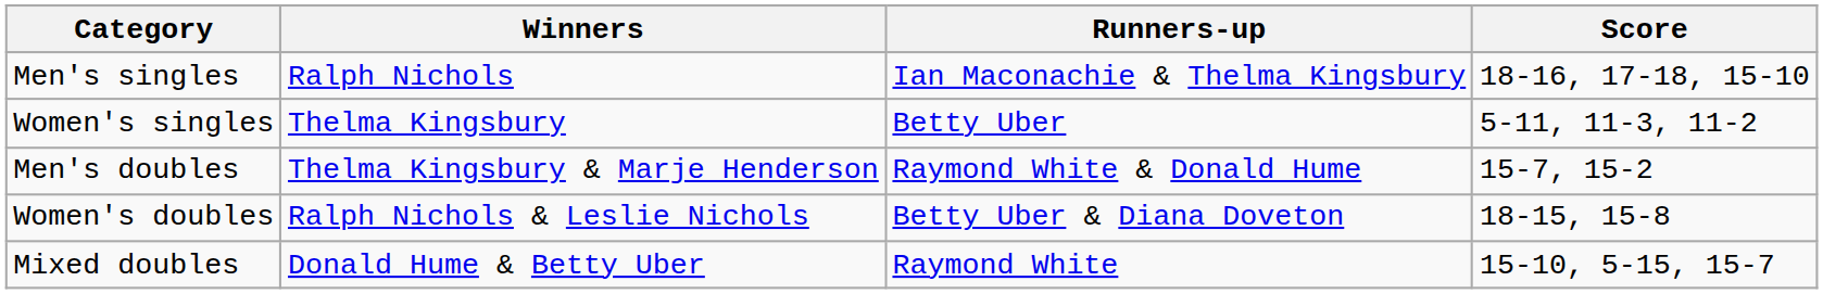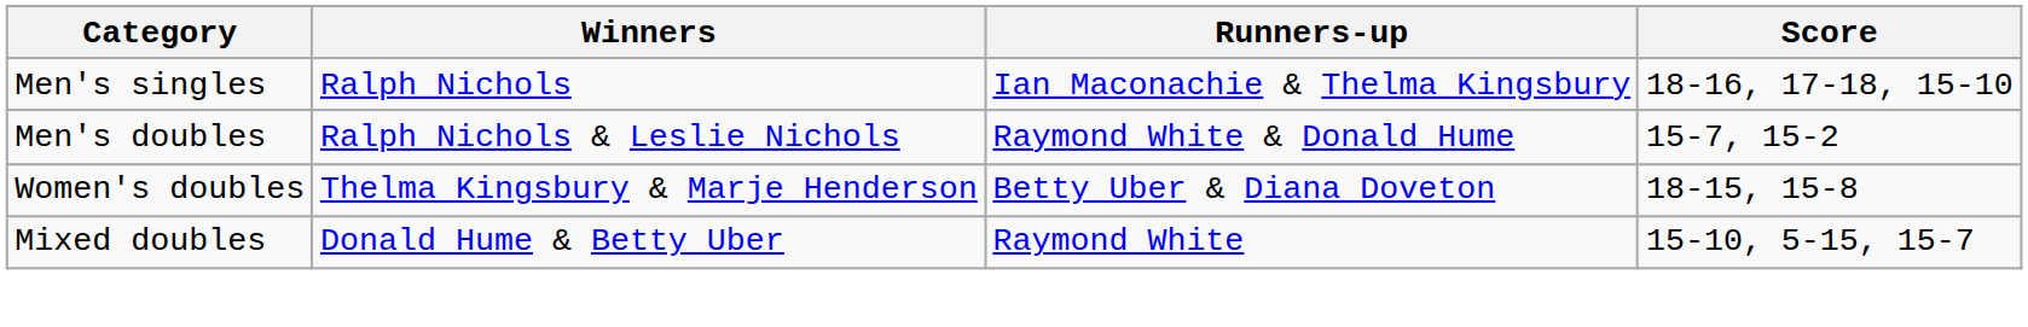 <table class=wikitable style="margin:auto;">
 <tr>
 <th>Category</th>
 <th>Winners</th>
 <th>Runners-up</th>
 <th>Score</th>
 </tr>
 <tr>
 <td>Men's singles</td>
 <td> <a href='#'>Ralph Nichols</a></td>
 <td> <a href='#'>Ian Maconachie</a> &  <a href='#'>Thelma Kingsbury</a></td>
 <td>18-16, 17-18, 15-10</td>
 </tr>
 <tr>
-<td>Women's singles</td>
-<td> <a href='#'>Thelma Kingsbury</a></td>
-<td> <a href='#'>Betty Uber</a></td>
-<td>5-11, 11-3, 11-2</td>
-</tr>
-<tr>
 <td>Men's doubles</td>
-<td> <a href='#'>Thelma Kingsbury</a> & <a href='#'>Marje Henderson</a></td>
+<td> <a href='#'>Ralph Nichols</a> & <a href='#'>Leslie Nichols</a></td>
 <td> <a href='#'>Raymond White</a> & <a href='#'>Donald Hume</a></td>
 <td>15-7, 15-2</td>
 </tr>
 <tr>
 <td>Women's doubles</td>
-<td> <a href='#'>Ralph Nichols</a> & <a href='#'>Leslie Nichols</a></td>
+<td> <a href='#'>Thelma Kingsbury</a> & <a href='#'>Marje Henderson</a></td>
 <td> <a href='#'>Betty Uber</a> & <a href='#'>Diana Doveton</a></td>
 <td>18-15, 15-8</td>
 </tr>
 <tr>
 <td>Mixed doubles</td>
 <td> <a href='#'>Donald Hume</a> & <a href='#'>Betty Uber</a></td>
 <td> <a href='#'>Raymond White</a></td>
 <td>15-10, 5-15, 15-7</td>
 </tr>
 </table>
